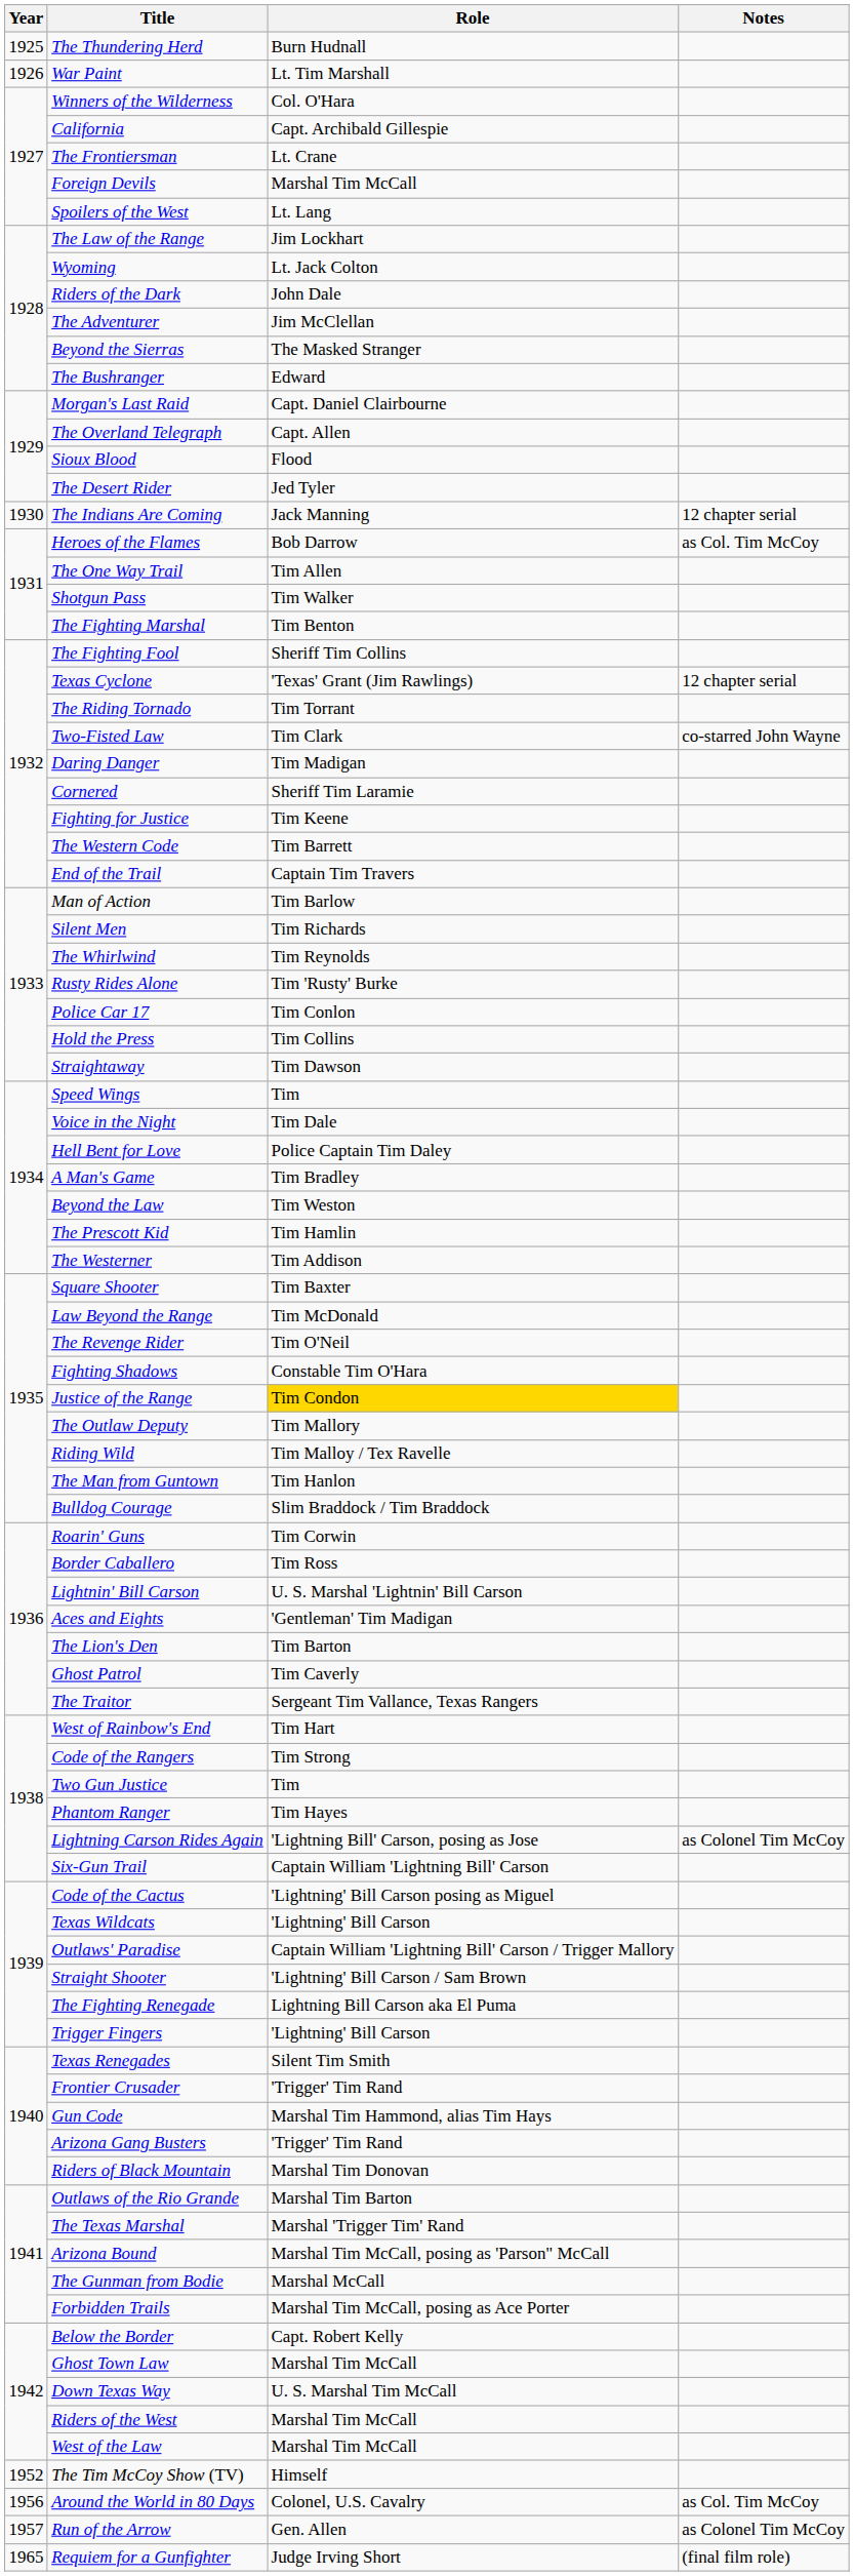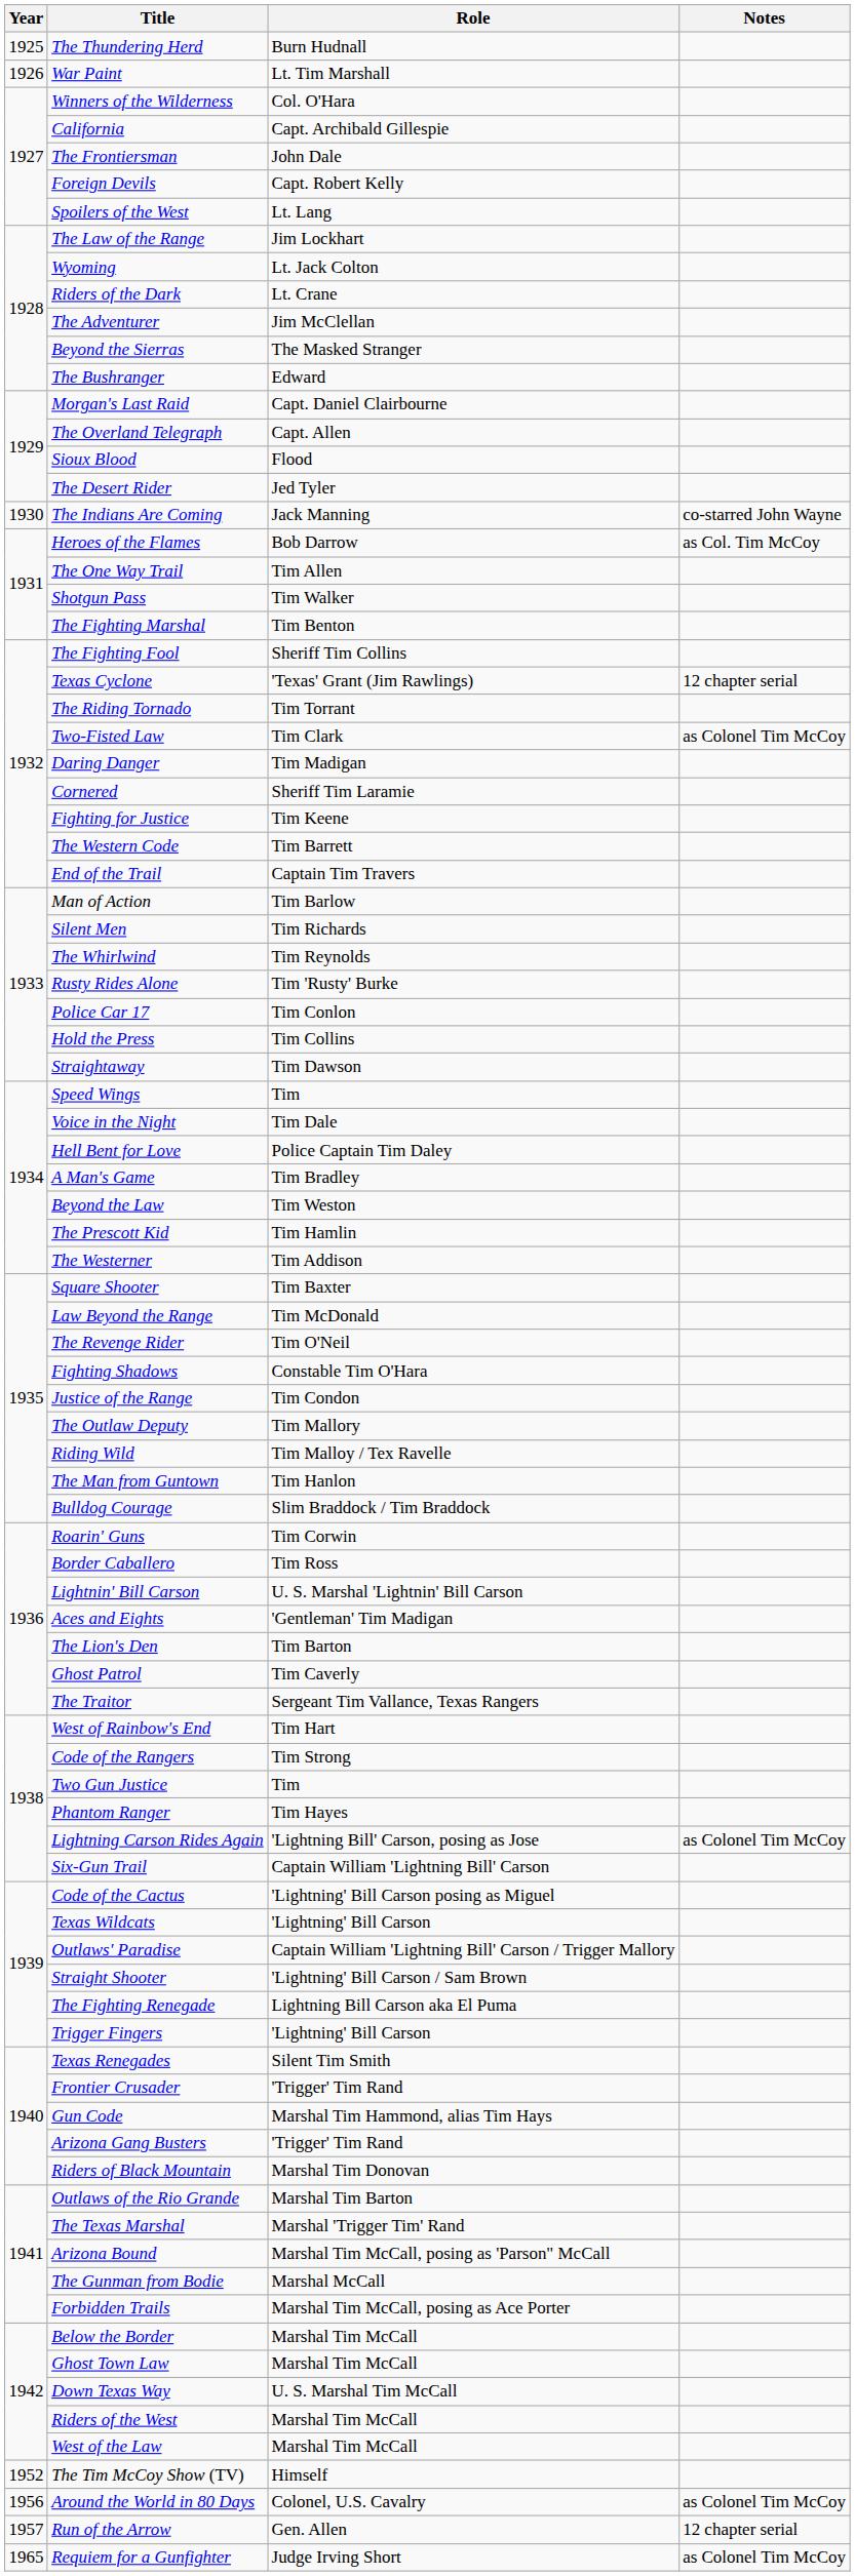 <table class="wikitable">
 <tr>
 <th>Year</th>
 <th>Title</th>
 <th>Role</th>
 <th>Notes</th>
 </tr>
 <tr>
 <td rowspan="1">1925</td>
 <td><em><a href='#'>The Thundering Herd</a></em></td>
 <td>Burn Hudnall</td>
 <td></td>
 </tr>
 <tr>
 <td rowspan="1">1926</td>
 <td><em><a href='#'>War Paint</a></em></td>
 <td>Lt. Tim Marshall</td>
 <td></td>
 </tr>
 <tr>
 <td rowspan="5">1927</td>
 <td><em><a href='#'>Winners of the Wilderness</a></em></td>
 <td>Col. O'Hara</td>
 <td></td>
 </tr>
 <tr>
 <td><em><a href='#'>California</a></em></td>
 <td>Capt. Archibald Gillespie</td>
 <td></td>
 </tr>
 <tr>
 <td><em><a href='#'>The Frontiersman</a></em></td>
-<td>Lt. Crane</td>
+<td>John Dale</td>
 <td></td>
 </tr>
 <tr>
 <td><em><a href='#'>Foreign Devils</a></em></td>
-<td>Marshal Tim McCall</td>
+<td>Capt. Robert Kelly</td>
 <td></td>
 </tr>
 <tr>
 <td><em><a href='#'>Spoilers of the West</a></em></td>
 <td>Lt. Lang</td>
 <td></td>
 </tr>
 <tr>
 <td rowspan="6">1928</td>
 <td><em><a href='#'>The Law of the Range</a></em></td>
 <td>Jim Lockhart</td>
 <td></td>
 </tr>
 <tr>
 <td><em><a href='#'>Wyoming</a></em></td>
 <td>Lt. Jack Colton</td>
 <td></td>
 </tr>
 <tr>
 <td><em><a href='#'>Riders of the Dark</a></em></td>
-<td>John Dale</td>
+<td>Lt. Crane</td>
 <td></td>
 </tr>
 <tr>
 <td><em><a href='#'>The Adventurer</a></em></td>
 <td>Jim McClellan</td>
 <td></td>
 </tr>
 <tr>
 <td><em><a href='#'>Beyond the Sierras</a></em></td>
 <td>The Masked Stranger</td>
 <td></td>
 </tr>
 <tr>
 <td><em><a href='#'>The Bushranger</a></em></td>
 <td>Edward</td>
 <td></td>
 </tr>
 <tr>
 <td rowspan="4">1929</td>
 <td><em><a href='#'>Morgan's Last Raid</a></em></td>
 <td>Capt. Daniel Clairbourne</td>
 <td></td>
 </tr>
 <tr>
 <td><em><a href='#'>The Overland Telegraph</a></em></td>
 <td>Capt. Allen</td>
 <td></td>
 </tr>
 <tr>
 <td><em><a href='#'>Sioux Blood</a></em></td>
 <td>Flood</td>
 <td></td>
 </tr>
 <tr>
 <td><em><a href='#'>The Desert Rider</a></em></td>
 <td>Jed Tyler</td>
 <td></td>
 </tr>
 <tr>
 <td rowspan="1">1930</td>
 <td><em><a href='#'>The Indians Are Coming</a></em></td>
 <td>Jack Manning</td>
-<td>12 chapter serial</td>
+<td>co-starred John Wayne</td>
 </tr>
 <tr>
 <td rowspan="4">1931</td>
 <td><em><a href='#'>Heroes of the Flames</a></em></td>
 <td>Bob Darrow</td>
 <td>as Col. Tim McCoy</td>
 </tr>
 <tr>
 <td><em><a href='#'>The One Way Trail</a></em></td>
 <td>Tim Allen</td>
 <td></td>
 </tr>
 <tr>
 <td><em><a href='#'>Shotgun Pass</a></em></td>
 <td>Tim Walker</td>
 <td></td>
 </tr>
 <tr>
 <td><em><a href='#'>The Fighting Marshal</a></em></td>
 <td>Tim Benton</td>
 <td></td>
 </tr>
 <tr>
 <td rowspan="9">1932</td>
 <td><em><a href='#'>The Fighting Fool</a></em></td>
 <td>Sheriff Tim Collins</td>
 <td></td>
 </tr>
 <tr>
 <td><em><a href='#'>Texas Cyclone</a></em></td>
 <td>'Texas' Grant (Jim Rawlings)</td>
 <td>12 chapter serial</td>
 </tr>
 <tr>
 <td><em><a href='#'>The Riding Tornado</a></em></td>
 <td>Tim Torrant</td>
 <td></td>
 </tr>
 <tr>
 <td><em><a href='#'>Two-Fisted Law</a></em></td>
 <td>Tim Clark</td>
-<td>co-starred John Wayne</td>
+<td>as Colonel Tim McCoy</td>
 </tr>
 <tr>
 <td><em><a href='#'>Daring Danger</a></em></td>
 <td>Tim Madigan</td>
 <td></td>
 </tr>
 <tr>
 <td><em><a href='#'>Cornered</a></em></td>
 <td>Sheriff Tim Laramie</td>
 <td></td>
 </tr>
 <tr>
 <td><em><a href='#'>Fighting for Justice</a></em></td>
 <td>Tim Keene</td>
 <td></td>
 </tr>
 <tr>
 <td><em><a href='#'>The Western Code</a></em></td>
 <td>Tim Barrett</td>
 <td></td>
 </tr>
 <tr>
 <td><em><a href='#'>End of the Trail</a></em></td>
 <td>Captain Tim Travers</td>
 <td></td>
 </tr>
 <tr>
 <td rowspan="7">1933</td>
 <td><em>Man of Action</em></td>
 <td>Tim Barlow</td>
 <td></td>
 </tr>
 <tr>
 <td><em><a href='#'>Silent Men</a></em></td>
 <td>Tim Richards</td>
 <td></td>
 </tr>
 <tr>
 <td><em><a href='#'>The Whirlwind</a></em></td>
 <td>Tim Reynolds</td>
 <td></td>
 </tr>
 <tr>
 <td><em><a href='#'>Rusty Rides Alone</a></em></td>
 <td>Tim 'Rusty' Burke</td>
 <td></td>
 </tr>
 <tr>
 <td><em><a href='#'>Police Car 17</a></em></td>
 <td>Tim Conlon</td>
 <td></td>
 </tr>
 <tr>
 <td><em><a href='#'>Hold the Press</a></em></td>
 <td>Tim Collins</td>
 <td></td>
 </tr>
 <tr>
 <td><em><a href='#'>Straightaway</a></em></td>
 <td>Tim Dawson</td>
 <td></td>
 </tr>
 <tr>
 <td rowspan="7">1934</td>
 <td><em><a href='#'>Speed Wings</a></em></td>
 <td>Tim</td>
 <td></td>
 </tr>
 <tr>
 <td><em><a href='#'>Voice in the Night</a></em></td>
 <td>Tim Dale</td>
 <td></td>
 </tr>
 <tr>
 <td><em><a href='#'>Hell Bent for Love</a></em></td>
 <td>Police Captain Tim Daley</td>
 <td></td>
 </tr>
 <tr>
 <td><em><a href='#'>A Man's Game</a></em></td>
 <td>Tim Bradley</td>
 <td></td>
 </tr>
 <tr>
 <td><em><a href='#'>Beyond the Law</a></em></td>
 <td>Tim Weston</td>
 <td></td>
 </tr>
 <tr>
 <td><em><a href='#'>The Prescott Kid</a></em></td>
 <td>Tim Hamlin</td>
 <td></td>
 </tr>
 <tr>
 <td><em><a href='#'>The Westerner</a></em></td>
 <td>Tim Addison</td>
 <td></td>
 </tr>
 <tr>
 <td rowspan="9">1935</td>
 <td><em><a href='#'>Square Shooter</a></em></td>
 <td>Tim Baxter</td>
 <td></td>
 </tr>
 <tr>
 <td><em><a href='#'>Law Beyond the Range</a></em></td>
 <td>Tim McDonald</td>
 <td></td>
 </tr>
 <tr>
 <td><em><a href='#'>The Revenge Rider</a></em></td>
 <td>Tim O'Neil</td>
 <td></td>
 </tr>
 <tr>
 <td><em><a href='#'>Fighting Shadows</a></em></td>
 <td>Constable Tim O'Hara</td>
 <td></td>
 </tr>
 <tr>
 <td><em><a href='#'>Justice of the Range</a></em></td>
-<td style="background: gold;">Tim Condon</td>
+<td>Tim Condon</td>
 <td></td>
 </tr>
 <tr>
 <td><em><a href='#'>The Outlaw Deputy</a></em></td>
 <td>Tim Mallory</td>
 <td></td>
 </tr>
 <tr>
 <td><em><a href='#'>Riding Wild</a></em></td>
 <td>Tim Malloy / Tex Ravelle</td>
 <td></td>
 </tr>
 <tr>
 <td><em><a href='#'>The Man from Guntown</a></em></td>
 <td>Tim Hanlon</td>
 <td></td>
 </tr>
 <tr>
 <td><em><a href='#'>Bulldog Courage</a></em></td>
 <td>Slim Braddock / Tim Braddock</td>
 <td></td>
 </tr>
 <tr>
 <td rowspan="7">1936</td>
 <td><em><a href='#'>Roarin' Guns</a></em></td>
 <td>Tim Corwin</td>
 <td></td>
 </tr>
 <tr>
 <td><em><a href='#'>Border Caballero</a></em></td>
 <td>Tim Ross</td>
 <td></td>
 </tr>
 <tr>
 <td><em><a href='#'>Lightnin' Bill Carson</a></em></td>
 <td>U. S. Marshal 'Lightnin' Bill Carson</td>
 <td></td>
 </tr>
 <tr>
 <td><em><a href='#'>Aces and Eights</a></em></td>
 <td>'Gentleman' Tim Madigan</td>
 <td></td>
 </tr>
 <tr>
 <td><em><a href='#'>The Lion's Den</a></em></td>
 <td>Tim Barton</td>
 <td></td>
 </tr>
 <tr>
 <td><em><a href='#'>Ghost Patrol</a></em></td>
 <td>Tim Caverly</td>
 <td></td>
 </tr>
 <tr>
 <td><em><a href='#'>The Traitor</a></em></td>
 <td>Sergeant Tim Vallance, Texas Rangers</td>
 <td></td>
 </tr>
 <tr>
 <td rowspan="6">1938</td>
 <td><em><a href='#'>West of Rainbow's End</a></em></td>
 <td>Tim Hart</td>
 <td></td>
 </tr>
 <tr>
 <td><em><a href='#'>Code of the Rangers</a></em></td>
 <td>Tim Strong</td>
 <td></td>
 </tr>
 <tr>
 <td><em><a href='#'>Two Gun Justice</a></em></td>
 <td>Tim</td>
 <td></td>
 </tr>
 <tr>
 <td><em><a href='#'>Phantom Ranger</a></em></td>
 <td>Tim Hayes</td>
 <td></td>
 </tr>
 <tr>
 <td><em><a href='#'>Lightning Carson Rides Again</a></em></td>
 <td>'Lightning Bill' Carson, posing as Jose</td>
 <td>as Colonel Tim McCoy</td>
 </tr>
 <tr>
 <td><em><a href='#'>Six-Gun Trail</a></em></td>
 <td>Captain William 'Lightning Bill' Carson</td>
 <td></td>
 </tr>
 <tr>
 <td rowspan="6">1939</td>
 <td><em><a href='#'>Code of the Cactus</a></em></td>
 <td>'Lightning' Bill Carson posing as Miguel</td>
 <td></td>
 </tr>
 <tr>
 <td><em><a href='#'>Texas Wildcats</a></em></td>
 <td>'Lightning' Bill Carson</td>
 <td></td>
 </tr>
 <tr>
 <td><em><a href='#'>Outlaws' Paradise</a></em></td>
 <td>Captain William 'Lightning Bill' Carson / Trigger Mallory</td>
 <td></td>
 </tr>
 <tr>
 <td><em><a href='#'>Straight Shooter</a></em></td>
 <td>'Lightning' Bill Carson / Sam Brown</td>
 <td></td>
 </tr>
 <tr>
 <td><em><a href='#'>The Fighting Renegade</a></em></td>
 <td>Lightning Bill Carson aka El Puma</td>
 <td></td>
 </tr>
 <tr>
 <td><em><a href='#'>Trigger Fingers</a></em></td>
 <td>'Lightning' Bill Carson</td>
 <td></td>
 </tr>
 <tr>
 <td rowspan="5">1940</td>
 <td><em><a href='#'>Texas Renegades</a></em></td>
 <td>Silent Tim Smith</td>
 <td></td>
 </tr>
 <tr>
 <td><em><a href='#'>Frontier Crusader</a></em></td>
 <td>'Trigger' Tim Rand</td>
 <td></td>
 </tr>
 <tr>
 <td><em><a href='#'>Gun Code</a></em></td>
 <td>Marshal Tim Hammond, alias Tim Hays</td>
 <td></td>
 </tr>
 <tr>
 <td><em><a href='#'>Arizona Gang Busters</a></em></td>
 <td>'Trigger' Tim Rand</td>
 <td></td>
 </tr>
 <tr>
 <td><em><a href='#'>Riders of Black Mountain</a></em></td>
 <td>Marshal Tim Donovan</td>
 <td></td>
 </tr>
 <tr>
 <td rowspan="5">1941</td>
 <td><em><a href='#'>Outlaws of the Rio Grande</a></em></td>
 <td>Marshal Tim Barton</td>
 <td></td>
 </tr>
 <tr>
 <td><em><a href='#'>The Texas Marshal</a></em></td>
 <td>Marshal 'Trigger Tim' Rand</td>
 <td></td>
 </tr>
 <tr>
 <td><em><a href='#'>Arizona Bound</a></em></td>
 <td>Marshal Tim McCall, posing as 'Parson" McCall</td>
 <td></td>
 </tr>
 <tr>
 <td><em><a href='#'>The Gunman from Bodie</a></em></td>
 <td>Marshal McCall</td>
 <td></td>
 </tr>
 <tr>
 <td><em><a href='#'>Forbidden Trails</a></em></td>
 <td>Marshal Tim McCall, posing as Ace Porter</td>
 <td></td>
 </tr>
 <tr>
 <td rowspan="5">1942</td>
 <td><em><a href='#'>Below the Border</a></em></td>
-<td>Capt. Robert Kelly</td>
+<td>Marshal Tim McCall</td>
 <td></td>
 </tr>
 <tr>
 <td><em><a href='#'>Ghost Town Law</a></em></td>
 <td>Marshal Tim McCall</td>
 <td></td>
 </tr>
 <tr>
 <td><em><a href='#'>Down Texas Way</a></em></td>
 <td>U. S. Marshal Tim McCall</td>
 <td></td>
 </tr>
 <tr>
 <td><em><a href='#'>Riders of the West</a></em></td>
 <td>Marshal Tim McCall</td>
 <td></td>
 </tr>
 <tr>
 <td><em><a href='#'>West of the Law</a></em></td>
 <td>Marshal Tim McCall</td>
 <td></td>
 </tr>
 <tr>
 <td rowspan="1">1952</td>
 <td><em>The Tim McCoy Show</em> (TV)</td>
 <td>Himself</td>
 <td></td>
 </tr>
 <tr>
 <td rowspan="1">1956</td>
 <td><em><a href='#'>Around the World in 80 Days</a></em></td>
 <td>Colonel, U.S. Cavalry</td>
-<td>as Col. Tim McCoy</td>
+<td>as Colonel Tim McCoy</td>
 </tr>
 <tr>
 <td rowspan="1">1957</td>
 <td><em><a href='#'>Run of the Arrow</a></em></td>
 <td>Gen. Allen</td>
-<td>as Colonel Tim McCoy</td>
+<td>12 chapter serial</td>
 </tr>
 <tr>
 <td rowspan="1">1965</td>
 <td><em><a href='#'>Requiem for a Gunfighter</a></em></td>
 <td>Judge Irving Short</td>
-<td>(final film role)</td>
+<td>as Colonel Tim McCoy</td>
 </tr>
 </table>
